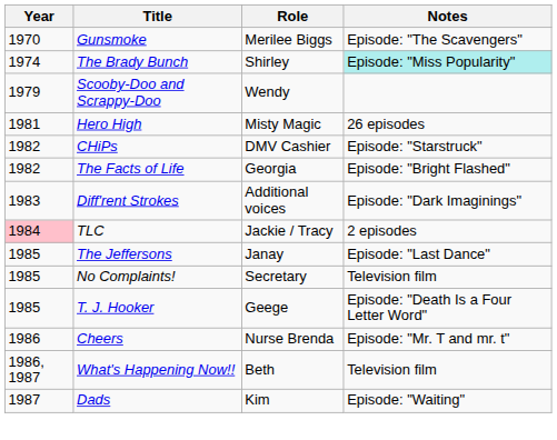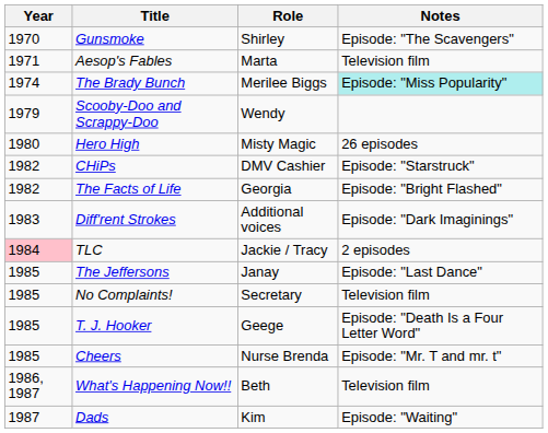 <table class="wikitable sortable">
 <tr>
 <th>Year</th>
 <th>Title</th>
 <th>Role</th>
 <th>Notes</th>
 </tr>
 <tr>
 <td>1970</td>
 <td><em><a href='#'>Gunsmoke</a></em></td>
-<td>Merilee Biggs</td>
+<td>Shirley</td>
 <td>Episode: "The Scavengers"</td>
+</tr>
+<tr>
+<td>1971</td>
+<td><em>Aesop's Fables</em></td>
+<td>Marta</td>
+<td>Television film</td>
 </tr>
 <tr>
 <td>1974</td>
 <td><em><a href='#'>The Brady Bunch</a></em></td>
-<td>Shirley</td>
+<td>Merilee Biggs</td>
 <td style="background: paleturquoise;">Episode: "Miss Popularity"</td>
 </tr>
 <tr>
 <td>1979</td>
 <td><a href='#'><em>Scooby-Doo and Scrappy-Doo</em></a></td>
 <td>Wendy</td>
 <td></td>
 </tr>
 <tr>
-<td>1981</td>
+<td>1980</td>
 <td><em><a href='#'>Hero High</a></em></td>
 <td>Misty Magic</td>
 <td>26 episodes</td>
 </tr>
 <tr>
 <td>1982</td>
 <td><em><a href='#'>CHiPs</a></em></td>
 <td>DMV Cashier</td>
 <td>Episode: "Starstruck"</td>
 </tr>
 <tr>
 <td>1982</td>
 <td><a href='#'><em>The Facts of Life</em></a></td>
 <td>Georgia</td>
 <td>Episode: "Bright Flashed"</td>
 </tr>
 <tr>
 <td>1983</td>
 <td><em><a href='#'>Diff'rent Strokes</a></em></td>
 <td>Additional voices</td>
 <td>Episode: "Dark Imaginings"</td>
 </tr>
 <tr>
 <td style="background: pink;">1984</td>
 <td><em>TLC</em></td>
 <td>Jackie / Tracy</td>
 <td>2 episodes</td>
 </tr>
 <tr>
 <td>1985</td>
 <td><em><a href='#'>The Jeffersons</a></em></td>
 <td>Janay</td>
 <td>Episode: "Last Dance"</td>
 </tr>
 <tr>
 <td>1985</td>
 <td><em>No Complaints!</em></td>
 <td>Secretary</td>
 <td>Television film</td>
 </tr>
 <tr>
 <td>1985</td>
 <td><em><a href='#'>T. J. Hooker</a></em></td>
 <td>Geege</td>
 <td>Episode: "Death Is a Four Letter Word"</td>
 </tr>
 <tr>
-<td>1986</td>
+<td>1985</td>
 <td><em><a href='#'>Cheers</a></em></td>
 <td>Nurse Brenda</td>
 <td>Episode: "Mr. T and mr. t"</td>
 </tr>
 <tr>
 <td>1986, 1987</td>
 <td><em><a href='#'>What's Happening Now!!</a></em></td>
 <td>Beth</td>
 <td>Television film</td>
 </tr>
 <tr>
 <td>1987</td>
 <td><a href='#'><em>Dads</em></a></td>
 <td>Kim</td>
 <td>Episode: "Waiting"</td>
 </tr>
 </table>
